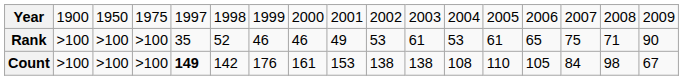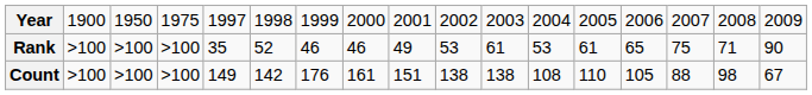 <table class="wikitable" style="font-size: 87%;">
 <tr>
 <th>Year</th>
 <td>1900</td>
 <td>1950</td>
 <td>1975</td>
 <td>1997</td>
 <td>1998</td>
 <td>1999</td>
 <td>2000</td>
 <td>2001</td>
 <td>2002</td>
 <td>2003</td>
 <td>2004</td>
 <td>2005</td>
 <td>2006</td>
 <td>2007</td>
 <td>2008</td>
 <td>2009</td>
 </tr>
 <tr>
 <th>Rank</th>
 <td>>100</td>
 <td>>100</td>
 <td>>100</td>
 <td>35</td>
 <td>52</td>
 <td>46</td>
 <td>46</td>
 <td>49</td>
 <td>53</td>
 <td>61</td>
 <td>53</td>
 <td>61</td>
 <td>65</td>
 <td>75</td>
 <td>71</td>
 <td>90</td>
 </tr>
 <tr>
 <th>Count</th>
 <td>>100</td>
 <td>>100</td>
 <td>>100</td>
-<td><strong>149</strong></td>
+<td>149</td>
 <td>142</td>
 <td>176</td>
 <td>161</td>
-<td>153</td>
+<td>151</td>
 <td>138</td>
 <td>138</td>
 <td>108</td>
 <td>110</td>
 <td>105</td>
-<td>84</td>
+<td>88</td>
 <td>98</td>
 <td>67</td>
 </tr>
 </table>
